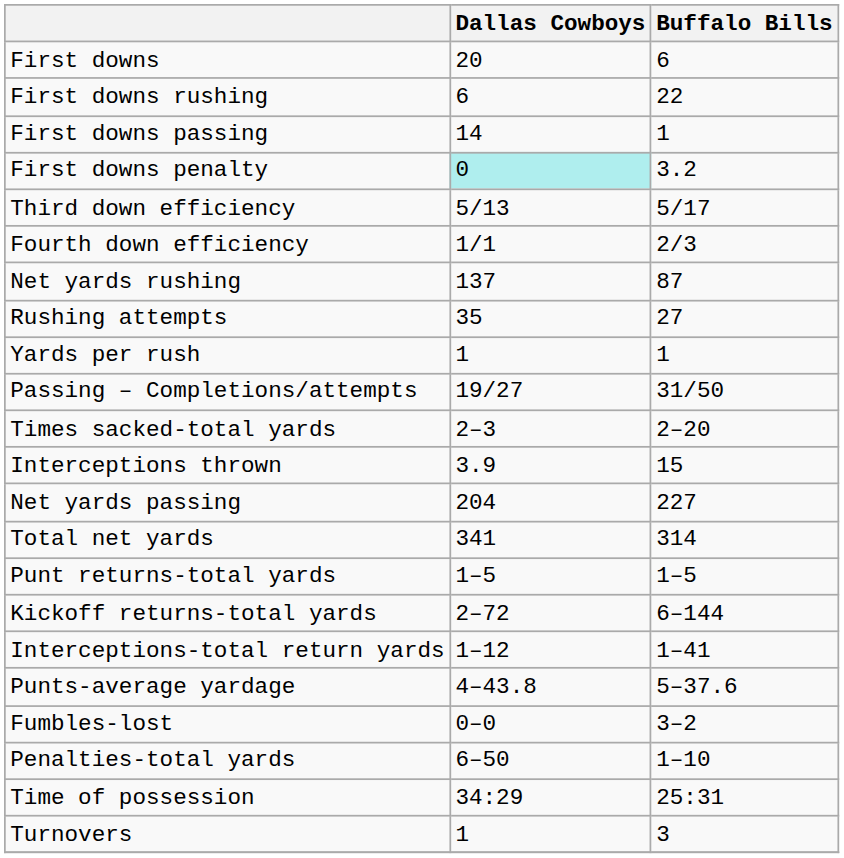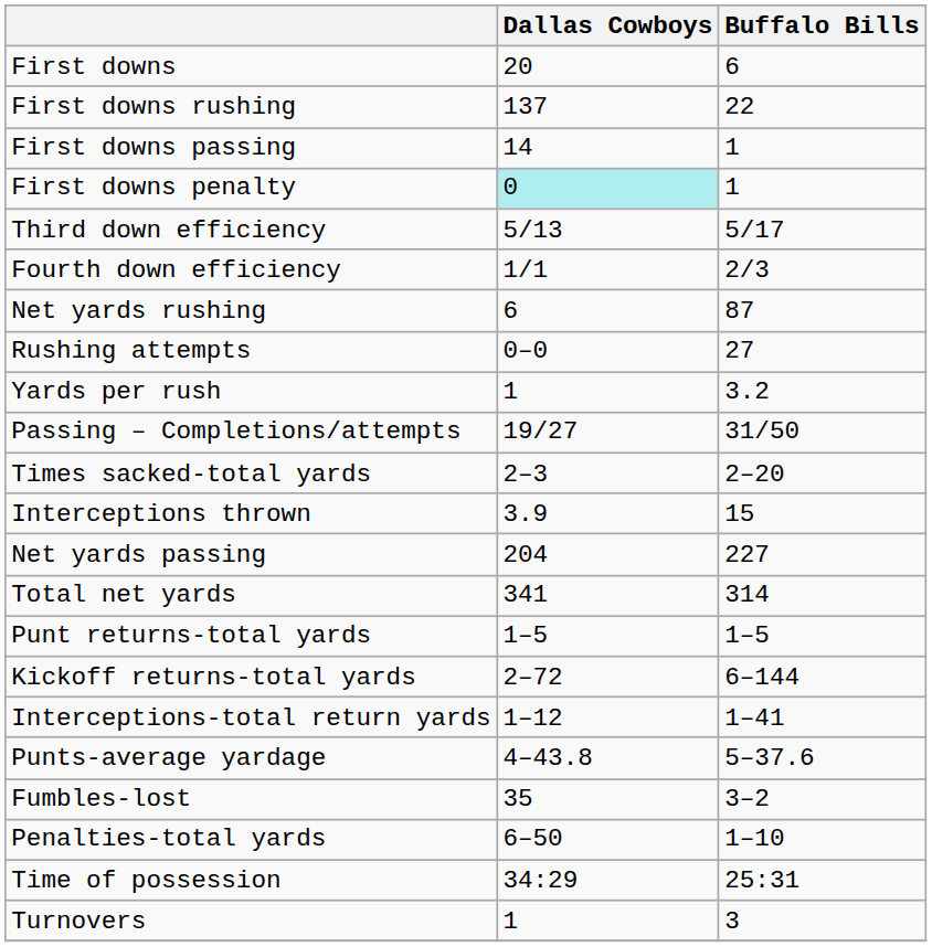 <table class="wikitable">
 <tr>
 <th></th>
 <th><strong>Dallas Cowboys</strong></th>
 <th><strong>Buffalo Bills</strong></th>
 </tr>
 <tr>
 <td>First downs</td>
 <td>20</td>
 <td>6</td>
 </tr>
 <tr>
 <td>First downs rushing</td>
-<td>6</td>
+<td>137</td>
 <td>22</td>
 </tr>
 <tr>
 <td>First downs passing</td>
 <td>14</td>
 <td>1</td>
 </tr>
 <tr>
 <td>First downs penalty</td>
 <td style="background: paleturquoise;">0</td>
-<td>3.2</td>
+<td>1</td>
 </tr>
 <tr>
 <td>Third down efficiency</td>
 <td>5/13</td>
 <td>5/17</td>
 </tr>
 <tr>
 <td>Fourth down efficiency</td>
 <td>1/1</td>
 <td>2/3</td>
 </tr>
 <tr>
 <td>Net yards rushing</td>
-<td>137</td>
+<td>6</td>
 <td>87</td>
 </tr>
 <tr>
 <td>Rushing attempts</td>
-<td>35</td>
+<td>0–0</td>
 <td>27</td>
 </tr>
 <tr>
 <td>Yards per rush</td>
 <td>1</td>
-<td>1</td>
+<td>3.2</td>
 </tr>
 <tr>
 <td>Passing – Completions/attempts</td>
 <td>19/27</td>
 <td>31/50</td>
 </tr>
 <tr>
 <td>Times sacked-total yards</td>
 <td>2–3</td>
 <td>2–20</td>
 </tr>
 <tr>
 <td>Interceptions thrown</td>
 <td>3.9</td>
 <td>15</td>
 </tr>
 <tr>
 <td>Net yards passing</td>
 <td>204</td>
 <td>227</td>
 </tr>
 <tr>
 <td>Total net yards</td>
 <td>341</td>
 <td>314</td>
 </tr>
 <tr>
 <td>Punt returns-total yards</td>
 <td>1–5</td>
 <td>1–5</td>
 </tr>
 <tr>
 <td>Kickoff returns-total yards</td>
 <td>2–72</td>
 <td>6–144</td>
 </tr>
 <tr>
 <td>Interceptions-total return yards</td>
 <td>1–12</td>
 <td>1–41</td>
 </tr>
 <tr>
 <td>Punts-average yardage</td>
 <td>4–43.8</td>
 <td>5–37.6</td>
 </tr>
 <tr>
 <td>Fumbles-lost</td>
-<td>0–0</td>
+<td>35</td>
 <td>3–2</td>
 </tr>
 <tr>
 <td>Penalties-total yards</td>
 <td>6–50</td>
 <td>1–10</td>
 </tr>
 <tr>
 <td>Time of possession</td>
 <td>34:29</td>
 <td>25:31</td>
 </tr>
 <tr>
 <td>Turnovers</td>
 <td>1</td>
 <td>3</td>
 </tr>
 <tr>
 </tr>
 </table>
